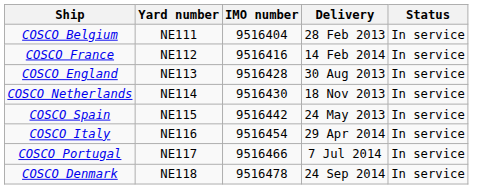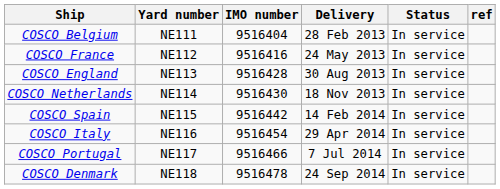 <table class="wikitable" style="text-align:center">
 <tr>
 <th>Ship</th>
 <th>Yard number</th>
 <th>IMO number</th>
 <th>Delivery</th>
 <th>Status</th>
+<th>ref</th>
 </tr>
 <tr>
 <td><em><a href='#'>COSCO Belgium</a></em></td>
 <td>NE111</td>
 <td>9516404</td>
 <td>28 Feb 2013</td>
 <td>In service</td>
+<td></td>
 </tr>
 <tr>
 <td><em><a href='#'>COSCO France</a></em></td>
 <td>NE112</td>
 <td>9516416</td>
-<td>14 Feb 2014</td>
+<td>24 May 2013</td>
 <td>In service</td>
+<td></td>
 </tr>
 <tr>
 <td><em><a href='#'>COSCO England</a></em></td>
 <td>NE113</td>
 <td>9516428</td>
 <td>30 Aug 2013</td>
 <td>In service</td>
+<td></td>
 </tr>
 <tr>
 <td><em><a href='#'>COSCO Netherlands</a></em></td>
 <td>NE114</td>
 <td>9516430</td>
 <td>18 Nov 2013</td>
 <td>In service</td>
+<td></td>
 </tr>
 <tr>
 <td><em><a href='#'>COSCO Spain</a></em></td>
 <td>NE115</td>
 <td>9516442</td>
-<td>24 May 2013</td>
+<td>14 Feb 2014</td>
 <td>In service</td>
+<td></td>
 </tr>
 <tr>
 <td><em><a href='#'>COSCO Italy</a></em></td>
 <td>NE116</td>
 <td>9516454</td>
 <td>29 Apr 2014</td>
 <td>In service</td>
+<td></td>
 </tr>
 <tr>
 <td><em><a href='#'>COSCO Portugal</a></em></td>
 <td>NE117</td>
 <td>9516466</td>
 <td>7 Jul 2014</td>
 <td>In service</td>
+<td></td>
 </tr>
 <tr>
 <td><em><a href='#'>COSCO Denmark</a></em></td>
 <td>NE118</td>
 <td>9516478</td>
 <td>24 Sep 2014</td>
 <td>In service</td>
+<td></td>
 </tr>
 </table>
